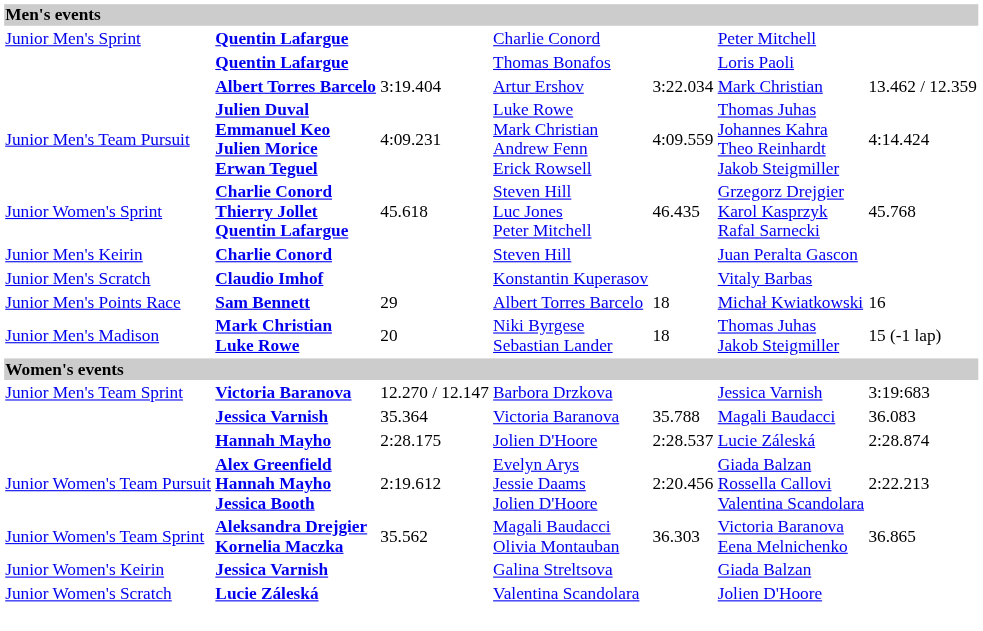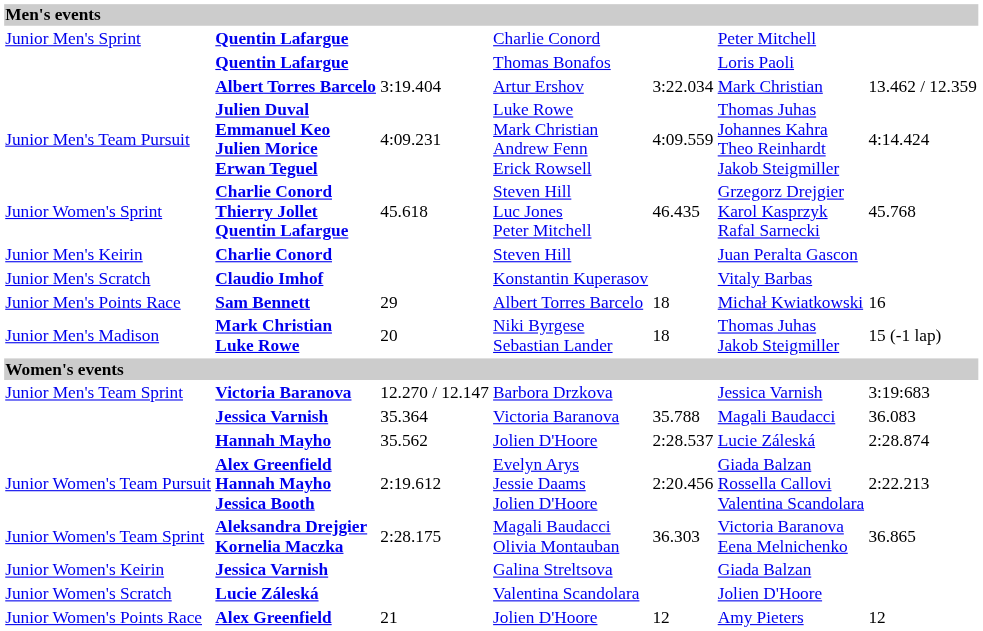 <table>
 <tr bgcolor="#cccccc">
 <td colspan=7><strong>Men's events</strong></td>
 </tr>
 <tr>
 <td><a href='#'>Junior Men's Sprint</a></td>
 <td><strong><a href='#'>Quentin Lafargue</a></strong><br><small></small></td>
 <td></td>
 <td><a href='#'>Charlie Conord</a><br><small></small></td>
 <td></td>
 <td><a href='#'>Peter Mitchell</a><br><small></small></td>
 <td></td>
 </tr>
 <tr>
 <td></td>
 <td><strong><a href='#'>Quentin Lafargue</a></strong><br><small></small></td>
 <td></td>
 <td><a href='#'>Thomas Bonafos</a><br><small></small></td>
 <td></td>
 <td><a href='#'>Loris Paoli</a><br><small></small></td>
 <td></td>
 </tr>
 <tr>
 <td></td>
 <td><strong><a href='#'>Albert Torres Barcelo</a></strong><br><small></small></td>
 <td>3:19.404</td>
 <td><a href='#'>Artur Ershov</a><br><small></small></td>
 <td>3:22.034</td>
 <td><a href='#'>Mark Christian</a><br><small></small></td>
 <td>13.462 / 12.359</td>
 </tr>
 <tr>
 <td><a href='#'>Junior Men's Team Pursuit</a></td>
 <td><strong><a href='#'>Julien Duval</a><br><a href='#'>Emmanuel Keo</a><br><a href='#'>Julien Morice</a><br><a href='#'>Erwan Teguel</a></strong><br><small></small></td>
 <td>4:09.231</td>
 <td><a href='#'>Luke Rowe</a><br><a href='#'>Mark Christian</a><br><a href='#'>Andrew Fenn</a><br><a href='#'>Erick Rowsell</a><br><small></small></td>
 <td>4:09.559</td>
 <td><a href='#'>Thomas Juhas</a><br><a href='#'>Johannes Kahra</a><br><a href='#'>Theo Reinhardt</a><br><a href='#'>Jakob Steigmiller</a><br><small></small></td>
 <td>4:14.424</td>
 </tr>
 <tr>
 <td><a href='#'>Junior Women's Sprint</a></td>
 <td><strong><a href='#'>Charlie Conord</a><br><a href='#'>Thierry Jollet</a><br><a href='#'>Quentin Lafargue</a></strong><br><small></small></td>
 <td>45.618</td>
 <td><a href='#'>Steven Hill</a><br><a href='#'>Luc Jones</a><br><a href='#'>Peter Mitchell</a><br><small></small></td>
 <td>46.435</td>
 <td><a href='#'>Grzegorz Drejgier</a><br><a href='#'>Karol Kasprzyk</a><br><a href='#'>Rafal Sarnecki</a><br><small></small></td>
 <td>45.768</td>
 </tr>
 <tr>
 <td><a href='#'>Junior Men's Keirin</a></td>
 <td><strong><a href='#'>Charlie Conord</a></strong><br><small></small></td>
 <td></td>
 <td><a href='#'>Steven Hill</a><br><small></small></td>
 <td></td>
 <td><a href='#'>Juan Peralta Gascon</a><br><small></small></td>
 <td></td>
 </tr>
 <tr>
 <td><a href='#'>Junior Men's Scratch</a></td>
 <td><strong><a href='#'>Claudio Imhof</a></strong><br><small></small></td>
 <td></td>
 <td><a href='#'>Konstantin Kuperasov</a><br><small></small></td>
 <td></td>
 <td><a href='#'>Vitaly Barbas</a><br><small></small></td>
 <td></td>
 </tr>
 <tr>
 <td><a href='#'>Junior Men's Points Race</a></td>
 <td><strong><a href='#'>Sam Bennett</a></strong><br><small></small></td>
 <td>29</td>
 <td><a href='#'>Albert Torres Barcelo</a><br><small></small></td>
 <td>18</td>
 <td><a href='#'>Michał Kwiatkowski</a><br><small></small></td>
 <td>16</td>
 </tr>
 <tr>
 <td><a href='#'>Junior Men's Madison</a></td>
 <td><strong><a href='#'>Mark Christian</a><br><a href='#'>Luke Rowe</a></strong><br><small></small></td>
 <td>20</td>
 <td><a href='#'>Niki Byrgese</a><br><a href='#'>Sebastian Lander</a><br><small></small></td>
 <td>18</td>
 <td><a href='#'>Thomas Juhas</a><br><a href='#'>Jakob Steigmiller</a><br><small></small></td>
 <td>15 (-1 lap)</td>
 </tr>
 <tr bgcolor="#cccccc">
 <td colspan=7><strong>Women's events</strong></td>
 </tr>
 <tr>
 <td><a href='#'>Junior Men's Team Sprint</a></td>
 <td><strong><a href='#'>Victoria Baranova</a></strong><br><small></small></td>
 <td>12.270 / 12.147</td>
 <td><a href='#'>Barbora Drzkova</a><br><small></small></td>
 <td></td>
 <td><a href='#'>Jessica Varnish</a><br><small></small></td>
 <td>3:19:683</td>
 </tr>
 <tr>
 <td></td>
 <td><strong><a href='#'>Jessica Varnish</a></strong><br><small></small></td>
 <td>35.364</td>
 <td><a href='#'>Victoria Baranova</a><br><small></small></td>
 <td>35.788</td>
 <td><a href='#'>Magali Baudacci</a><br><small></small></td>
 <td>36.083</td>
 </tr>
 <tr>
 <td></td>
 <td><strong><a href='#'>Hannah Mayho</a></strong><br><small></small></td>
-<td>2:28.175</td>
+<td>35.562</td>
 <td><a href='#'>Jolien D'Hoore</a><br><small></small></td>
 <td>2:28.537</td>
 <td><a href='#'>Lucie Záleská</a><br><small></small></td>
 <td>2:28.874</td>
 </tr>
 <tr>
 <td><a href='#'>Junior Women's Team Pursuit</a></td>
 <td><strong><a href='#'>Alex Greenfield</a><br><a href='#'>Hannah Mayho</a><br><a href='#'>Jessica Booth</a></strong><br><small></small></td>
 <td>2:19.612</td>
 <td><a href='#'>Evelyn Arys</a><br><a href='#'>Jessie Daams</a><br><a href='#'>Jolien D'Hoore</a><br><small></small></td>
 <td>2:20.456</td>
 <td><a href='#'>Giada Balzan</a><br><a href='#'>Rossella Callovi</a><br><a href='#'>Valentina Scandolara</a><br><small></small></td>
 <td>2:22.213</td>
 </tr>
 <tr>
 <td><a href='#'>Junior Women's Team Sprint</a></td>
 <td><strong><a href='#'>Aleksandra Drejgier</a><br><a href='#'>Kornelia Maczka</a></strong><br><small></small></td>
-<td>35.562</td>
+<td>2:28.175</td>
 <td><a href='#'>Magali Baudacci</a><br><a href='#'>Olivia Montauban</a><br><small></small></td>
 <td>36.303</td>
 <td><a href='#'>Victoria Baranova</a><br><a href='#'>Eena Melnichenko</a><br><small></small></td>
 <td>36.865</td>
 </tr>
 <tr>
 <td><a href='#'>Junior Women's Keirin</a></td>
 <td><strong><a href='#'>Jessica Varnish</a></strong><br><small></small></td>
 <td></td>
 <td><a href='#'>Galina Streltsova</a><br><small></small></td>
 <td></td>
 <td><a href='#'>Giada Balzan</a><br><small></small></td>
 <td></td>
 </tr>
 <tr>
 <td><a href='#'>Junior Women's Scratch</a></td>
 <td><strong><a href='#'>Lucie Záleská</a></strong><br><small></small></td>
 <td></td>
 <td><a href='#'>Valentina Scandolara</a><br><small></small></td>
 <td></td>
 <td><a href='#'>Jolien D'Hoore</a><br><small></small></td>
 <td></td>
 </tr>
+<tr>
+<td><a href='#'>Junior Women's Points Race</a></td>
+<td><strong><a href='#'>Alex Greenfield</a></strong><br><small></small></td>
+<td>21</td>
+<td><a href='#'>Jolien D'Hoore</a><br><small></small></td>
+<td>12</td>
+<td><a href='#'>Amy Pieters</a><br><small></small></td>
+<td>12</td>
+</tr>
 </table>
